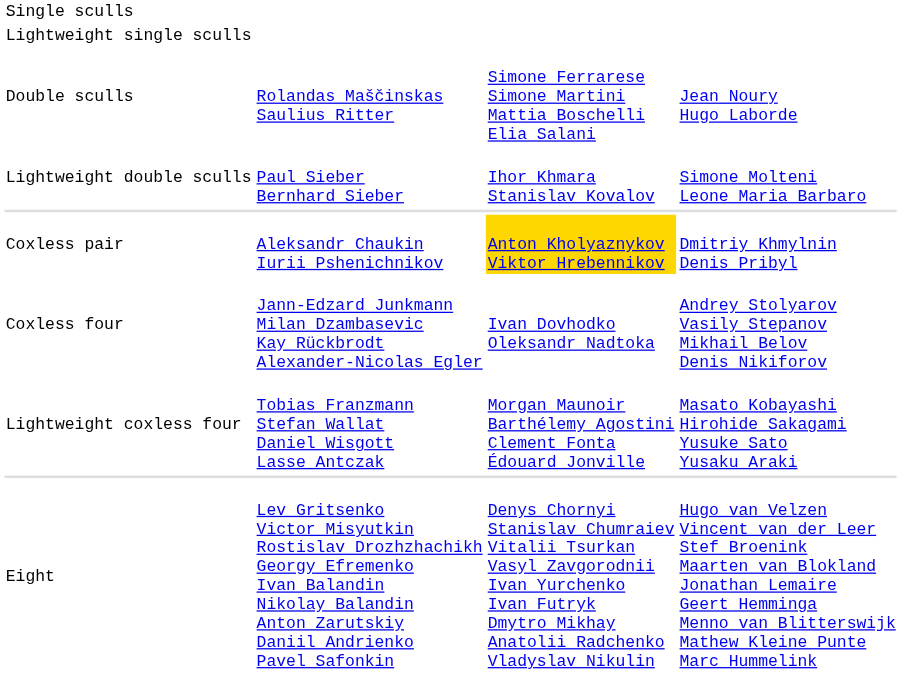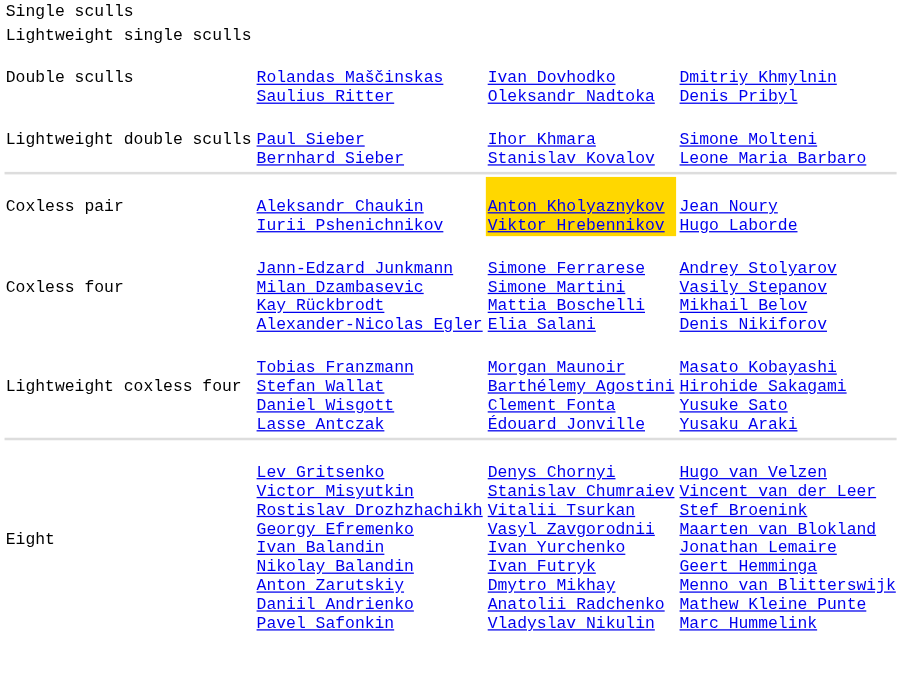 <table>
 <tr>
 <td>Single sculls<br></td>
 <td></td>
 <td></td>
 <td></td>
 </tr>
 <tr>
 <td>Lightweight single sculls<br></td>
 <td></td>
 <td></td>
 <td></td>
 </tr>
 <tr>
 <td>Double sculls<br></td>
 <td><br><a href='#'>Rolandas Maščinskas</a><br><a href='#'>Saulius Ritter</a></td>
-<td><br><a href='#'>Simone Ferrarese</a><br><a href='#'>Simone Martini</a><br><a href='#'>Mattia Boschelli</a><br><a href='#'>Elia Salani</a></td>
-<td><br><a href='#'>Jean Noury</a><br><a href='#'>Hugo Laborde</a></td>
+<td><br><a href='#'>Ivan Dovhodko</a><br><a href='#'>Oleksandr Nadtoka</a></td>
+<td><br><a href='#'>Dmitriy Khmylnin</a><br><a href='#'>Denis Pribyl</a></td>
 </tr>
 <tr>
 <td>Lightweight double sculls<br></td>
 <td><br><a href='#'>Paul Sieber</a><br><a href='#'>Bernhard Sieber</a></td>
 <td><br><a href='#'>Ihor Khmara</a><br><a href='#'>Stanislav Kovalov</a></td>
 <td><br><a href='#'>Simone Molteni</a><br><a href='#'>Leone Maria Barbaro</a></td>
 </tr>
 <tr bgcolor=#DDDDDD>
 <td colspan=7></td>
 </tr>
 <tr>
 <td>Coxless pair<br></td>
 <td><br><a href='#'>Aleksandr Chaukin</a><br><a href='#'>Iurii Pshenichnikov</a></td>
 <td style="background: gold;"><br><a href='#'>Anton Kholyaznykov</a><br><a href='#'>Viktor Hrebennikov</a></td>
-<td><br><a href='#'>Dmitriy Khmylnin</a><br><a href='#'>Denis Pribyl</a></td>
+<td><br><a href='#'>Jean Noury</a><br><a href='#'>Hugo Laborde</a></td>
 </tr>
 <tr>
 <td>Coxless four<br></td>
 <td><br><a href='#'>Jann-Edzard Junkmann</a><br><a href='#'>Milan Dzambasevic</a><br><a href='#'>Kay Rückbrodt</a><br><a href='#'>Alexander-Nicolas Egler</a></td>
-<td><br><a href='#'>Ivan Dovhodko</a><br><a href='#'>Oleksandr Nadtoka</a></td>
+<td><br><a href='#'>Simone Ferrarese</a><br><a href='#'>Simone Martini</a><br><a href='#'>Mattia Boschelli</a><br><a href='#'>Elia Salani</a></td>
 <td><br><a href='#'>Andrey Stolyarov</a><br><a href='#'>Vasily Stepanov</a><br><a href='#'>Mikhail Belov</a><br><a href='#'>Denis Nikiforov</a></td>
 </tr>
 <tr>
 <td>Lightweight coxless four<br></td>
 <td><br><a href='#'>Tobias Franzmann</a><br><a href='#'>Stefan Wallat</a><br><a href='#'>Daniel Wisgott</a><br><a href='#'>Lasse Antczak</a></td>
 <td><br><a href='#'>Morgan Maunoir</a><br><a href='#'>Barthélemy Agostini</a><br><a href='#'>Clement Fonta</a><br><a href='#'>Édouard Jonville</a></td>
 <td><br><a href='#'>Masato Kobayashi</a><br><a href='#'>Hirohide Sakagami</a><br><a href='#'>Yusuke Sato</a><br><a href='#'>Yusaku Araki</a></td>
 </tr>
 <tr bgcolor=#DDDDDD>
 <td colspan=7></td>
 </tr>
 <tr>
 <td>Eight<br></td>
 <td><br><a href='#'>Lev Gritsenko</a> <br> <a href='#'>Victor Misyutkin</a> <br> <a href='#'>Rostislav Drozhzhachikh</a> <br> <a href='#'>Georgy Efremenko</a> <br> <a href='#'>Ivan Balandin</a> <br> <a href='#'>Nikolay Balandin</a> <br> <a href='#'>Anton Zarutskiy</a> <br> <a href='#'>Daniil Andrienko</a> <br> <a href='#'>Pavel Safonkin</a></td>
 <td><br><a href='#'>Denys Chornyi</a> <br> <a href='#'>Stanislav Chumraiev</a> <br> <a href='#'>Vitalii Tsurkan</a> <br> <a href='#'>Vasyl Zavgorodnii</a> <br> <a href='#'>Ivan Yurchenko</a> <br> <a href='#'>Ivan Futryk</a> <br>  <a href='#'>Dmytro Mikhay</a> <br> <a href='#'>Anatolii Radchenko</a> <br> <a href='#'>Vladyslav Nikulin</a></td>
 <td><br><a href='#'>Hugo van Velzen</a> <br> <a href='#'>Vincent van der Leer</a> <br> <a href='#'>Stef Broenink</a> <br> <a href='#'>Maarten van Blokland</a> <br> <a href='#'>Jonathan Lemaire</a> <br> <a href='#'>Geert Hemminga</a> <br> <a href='#'>Menno van Blitterswijk</a> <br> <a href='#'>Mathew Kleine Punte</a> <br> <a href='#'>Marc Hummelink</a></td>
 </tr>
 </table>
